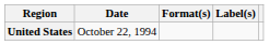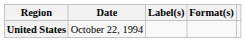 <table class="wikitable plainrowheaders">
 <tr>
 <th scope="col">Region</th>
 <th scope="col">Date</th>
+<th scope="col">Label(s)</th>
 <th scope="col">Format(s)</th>
-<th scope="col">Label(s)</th>
 <th scope="col"></th>
 </tr>
 <tr>
 <th scope="row">United States</th>
 <td>October 22, 1994</td>
 <td></td>
 <td></td>
 <td></td>
 </tr>
 </table>
